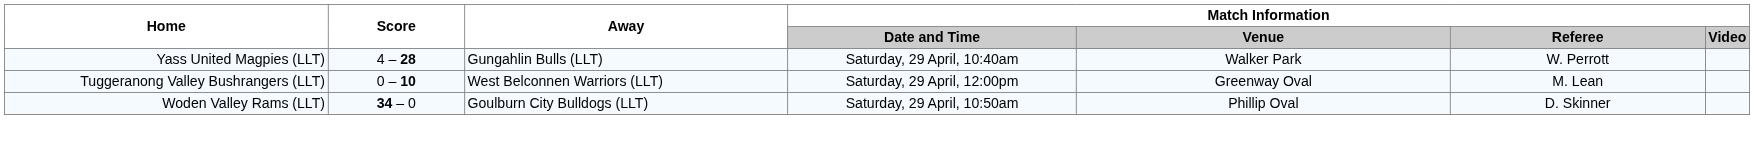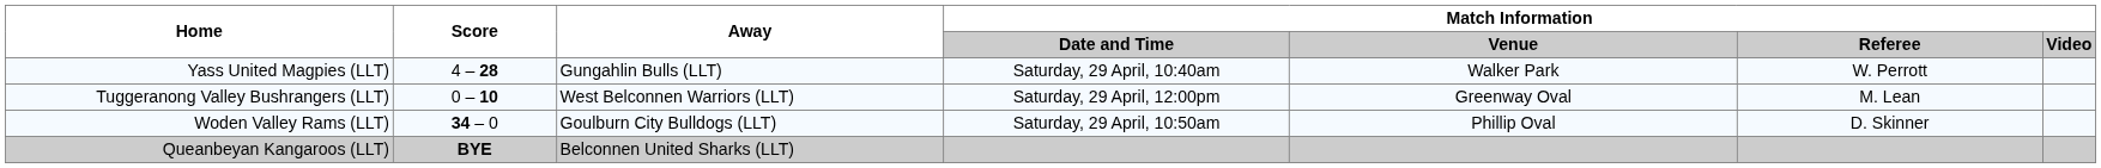 <table border="1" cellpadding="3" cellspacing="0" width="100%" style="border-collapse:collapse;  text-align:center;">
 <tr>
 <th rowspan="2" width="19%">Home</th>
 <th rowspan="2" width="8%">Score</th>
 <th rowspan="2" width="19%">Away</th>
 <th colspan="4">Match Information</th>
 </tr>
 <tr style="background:#CCCCCC">
 <th width="17%">Date and Time</th>
 <th width="22%">Venue</th>
 <th width="50%">Referee</th>
 <th>Video</th>
 </tr>
 <tr style="text-align:center; background:#f5faff;">
 <td align="right">Yass United Magpies (LLT) </td>
 <td>4 – <strong>28</strong></td>
 <td align="left"> Gungahlin Bulls (LLT)</td>
 <td>Saturday, 29 April, 10:40am</td>
 <td>Walker Park</td>
 <td>W. Perrott</td>
 <td></td>
 </tr>
 <tr style="text-align:center; background:#f5faff;">
 <td align="right">Tuggeranong Valley Bushrangers (LLT) </td>
 <td>0 – <strong>10</strong></td>
 <td align="left"> West Belconnen Warriors (LLT)</td>
 <td>Saturday, 29 April, 12:00pm</td>
 <td>Greenway Oval</td>
 <td>M. Lean</td>
 <td></td>
 </tr>
 <tr style="text-align:center; background:#f5faff;">
 <td align="right">Woden Valley Rams (LLT) </td>
 <td><strong>34</strong> – 0</td>
 <td align="left"> Goulburn City Bulldogs (LLT)</td>
 <td>Saturday, 29 April, 10:50am</td>
 <td>Phillip Oval</td>
 <td>D. Skinner</td>
 <td></td>
 </tr>
+<tr style="text-align:center; background:#CCCCCC;">
+<td align="right">Queanbeyan Kangaroos (LLT) </td>
+<td><strong>BYE</strong></td>
+<td align="left"> Belconnen United Sharks (LLT)</td>
+<td></td>
+<td></td>
+<td></td>
+<td></td>
+</tr>
 </table>
